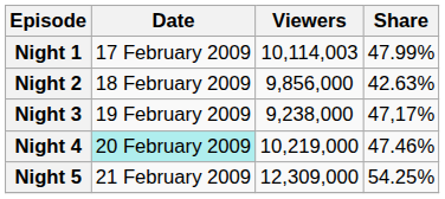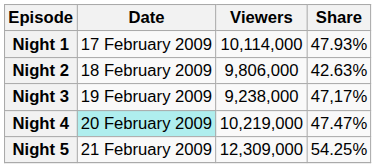 <table class="wikitable plainrowheaders sortable" style="text-align:center">
 <tr>
 <th scope="col">Episode</th>
 <th scope="col">Date</th>
 <th scope="col">Viewers</th>
 <th scope="col">Share</th>
 </tr>
 <tr>
 <th scope="row">Night 1</th>
 <td>17 February 2009</td>
-<td>10,114,003</td>
-<td>47.99%</td>
+<td>10,114,000</td>
+<td>47.93%</td>
 </tr>
 <tr>
 <th scope="row">Night 2</th>
 <td>18 February 2009</td>
-<td>9,856,000</td>
+<td>9,806,000</td>
 <td>42.63%</td>
 </tr>
 <tr>
 <th scope="row">Night 3</th>
 <td>19 February 2009</td>
 <td>9,238,000</td>
 <td>47,17%</td>
 </tr>
 <tr>
 <th scope="row">Night 4</th>
 <td style="background: paleturquoise;">20 February 2009</td>
 <td>10,219,000</td>
-<td>47.46%</td>
+<td>47.47%</td>
 </tr>
 <tr>
 <th scope="row">Night 5</th>
 <td>21 February 2009</td>
 <td>12,309,000</td>
 <td>54.25%</td>
 </tr>
 <tr>
 </tr>
 </table>
